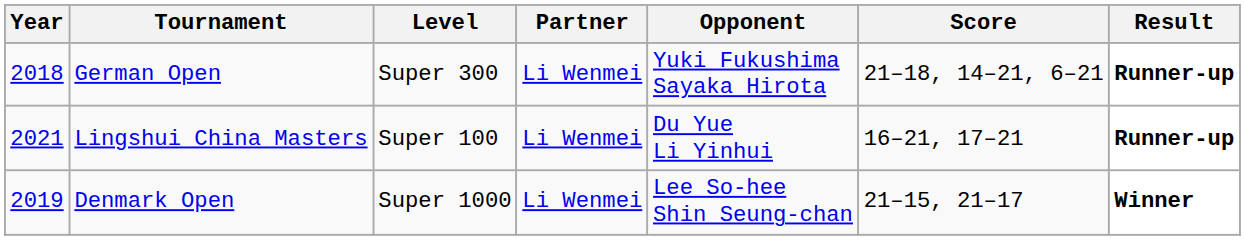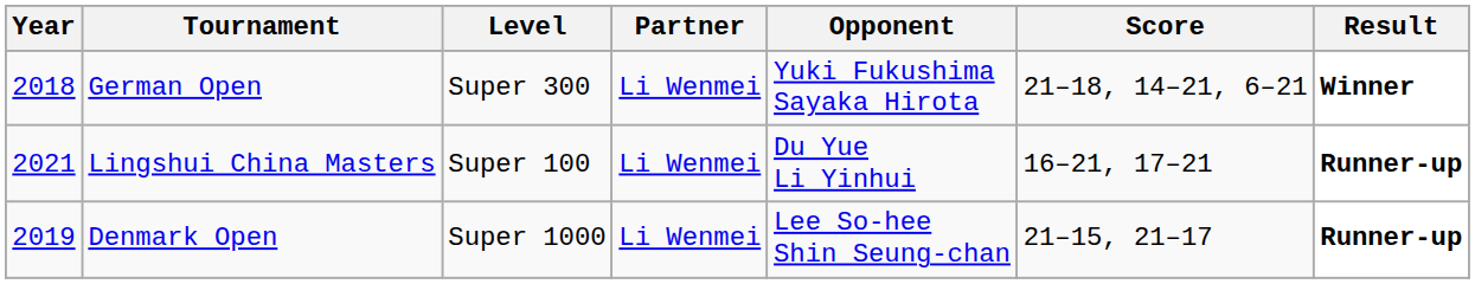 <table class="sortable wikitable" style="font-size: 90%;">
 <tr>
 <th>Year</th>
 <th>Tournament</th>
 <th>Level</th>
 <th>Partner</th>
 <th>Opponent</th>
 <th>Score</th>
 <th>Result</th>
 </tr>
 <tr>
 <td align="center"><a href='#'>2018</a></td>
 <td align="left"><a href='#'>German Open</a></td>
 <td align="left">Super 300</td>
 <td align="left"> <a href='#'>Li Wenmei</a></td>
 <td align="left"> <a href='#'>Yuki Fukushima</a><br> <a href='#'>Sayaka Hirota</a></td>
 <td align="left">21–18, 14–21, 6–21</td>
-<td style="text-align:left; background:white"> <strong>Runner-up</strong></td>
+<td style="text-align:left; background:white"> <strong>Winner</strong></td>
 </tr>
 <tr>
 <td align="center"><a href='#'>2021</a></td>
 <td align="left"><a href='#'>Lingshui China Masters</a></td>
 <td align="left">Super 100</td>
 <td align="left"> <a href='#'>Li Wenmei</a></td>
 <td align="left"> <a href='#'>Du Yue</a><br> <a href='#'>Li Yinhui</a></td>
 <td align="left">16–21, 17–21</td>
 <td style="text-align:left; background:white"> <strong>Runner-up</strong></td>
 </tr>
 <tr>
 <td align="center"><a href='#'>2019</a></td>
 <td align="left"><a href='#'>Denmark Open</a></td>
 <td align="left">Super 1000</td>
 <td align="left"> <a href='#'>Li Wenmei</a></td>
 <td align="left"> <a href='#'>Lee So-hee</a><br> <a href='#'>Shin Seung-chan</a></td>
 <td align="left">21–15, 21–17</td>
-<td style="text-align:left; background:white"> <strong>Winner</strong></td>
+<td style="text-align:left; background:white"> <strong>Runner-up</strong></td>
 </tr>
 </table>
